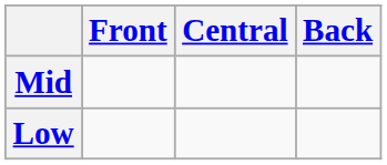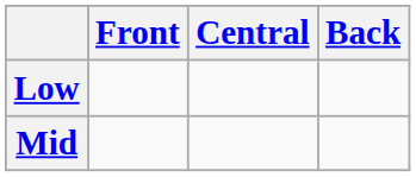 <table class="wikitable" style="text-align:center;">
 <tr>
 <th></th>
 <th><a href='#'>Front</a></th>
 <th><a href='#'>Central</a></th>
 <th><a href='#'>Back</a></th>
 </tr>
 <tr>
+<th><a href='#'>Low</a></th>
+<td></td>
+<td></td>
+<td></td>
+</tr>
+<tr>
 <th><a href='#'>Mid</a></th>
 <td></td>
 <td></td>
 <td></td>
 </tr>
-<tr>
-<th><a href='#'>Low</a></th>
-<td></td>
-<td></td>
-<td></td>
-</tr>
 </table>
